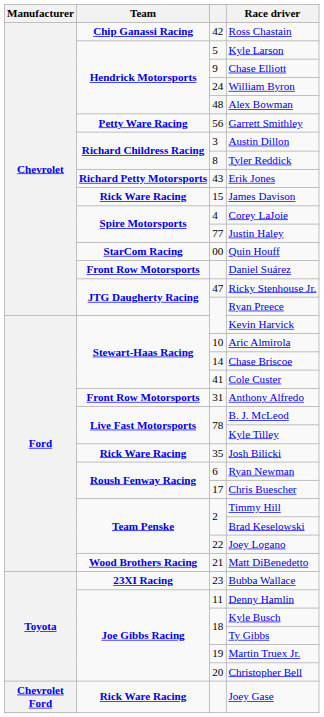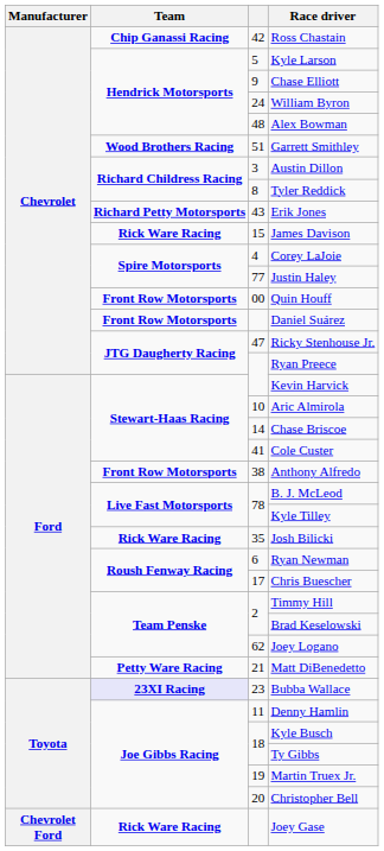 <table class="wikitable" style="font-size: 95%">
 <tr>
 <th>Manufacturer</th>
 <th>Team</th>
 <th></th>
 <th>Race driver</th>
 </tr>
 <tr>
 <th rowspan=16><a href='#'>Chevrolet</a></th>
 <td style="text-align:center;"><strong><a href='#'>Chip Ganassi Racing</a></strong></td>
 <td>42</td>
 <td><a href='#'>Ross Chastain</a></td>
 </tr>
 <tr>
 <td rowspan=4 style="text-align:center;"><strong><a href='#'>Hendrick Motorsports</a></strong></td>
 <td>5</td>
 <td><a href='#'>Kyle Larson</a></td>
 </tr>
 <tr>
 <td>9</td>
 <td><a href='#'>Chase Elliott</a></td>
 </tr>
 <tr>
 <td>24</td>
 <td><a href='#'>William Byron</a></td>
 </tr>
 <tr>
 <td>48</td>
 <td><a href='#'>Alex Bowman</a></td>
 </tr>
 <tr>
-<td style="text-align:center;"><strong><a href='#'>Petty Ware Racing</a></strong></td>
-<td>56</td>
+<td style="text-align:center;"><strong><a href='#'>Wood Brothers Racing</a></strong></td>
+<td>51</td>
 <td><a href='#'>Garrett Smithley</a></td>
 </tr>
 <tr>
 <td rowspan=2 style="text-align:center;"><strong><a href='#'>Richard Childress Racing</a></strong></td>
 <td>3</td>
 <td><a href='#'>Austin Dillon</a></td>
 </tr>
 <tr>
 <td>8</td>
 <td><a href='#'>Tyler Reddick</a></td>
 </tr>
 <tr>
 <td style="text-align:center;"><strong><a href='#'>Richard Petty Motorsports</a></strong></td>
 <td>43</td>
 <td><a href='#'>Erik Jones</a></td>
 </tr>
 <tr>
 <td style="text-align:center;"><strong><a href='#'>Rick Ware Racing</a></strong></td>
 <td>15</td>
 <td><a href='#'>James Davison</a></td>
 </tr>
 <tr>
 <td rowspan=2 style="text-align:center;"><strong><a href='#'>Spire Motorsports</a></strong></td>
 <td>4</td>
 <td><a href='#'>Corey LaJoie</a></td>
 </tr>
 <tr>
 <td>77</td>
 <td><a href='#'>Justin Haley</a></td>
 </tr>
 <tr>
-<td style="text-align:center;"><strong><a href='#'>StarCom Racing</a></strong></td>
+<td style="text-align:center;"><strong><a href='#'>Front Row Motorsports</a></strong></td>
 <td>00</td>
 <td><a href='#'>Quin Houff</a></td>
 </tr>
 <tr>
 <td style="text-align:center;"><strong><a href='#'>Front Row Motorsports</a></strong></td>
 <td></td>
 <td><a href='#'>Daniel Suárez</a></td>
 </tr>
 <tr>
 <td rowspan=2 style="text-align:center;"><strong><a href='#'>JTG Daugherty Racing</a></strong></td>
 <td>47</td>
 <td><a href='#'>Ricky Stenhouse Jr.</a></td>
 </tr>
 <tr>
 <td rowspan=2></td>
 <td><a href='#'>Ryan Preece</a> <small></small></td>
 </tr>
 <tr>
 <th rowspan=14><a href='#'>Ford</a></th>
 <td rowspan=4 style="text-align:center;"><strong><a href='#'>Stewart-Haas Racing</a></strong></td>
 <td><a href='#'>Kevin Harvick</a> <small></small></td>
 </tr>
 <tr>
 <td>10</td>
 <td><a href='#'>Aric Almirola</a></td>
 </tr>
 <tr>
 <td>14</td>
 <td><a href='#'>Chase Briscoe</a></td>
 </tr>
 <tr>
 <td>41</td>
 <td><a href='#'>Cole Custer</a></td>
 </tr>
 <tr>
 <td style="text-align:center;"><strong><a href='#'>Front Row Motorsports</a></strong></td>
-<td>31</td>
+<td>38</td>
 <td><a href='#'>Anthony Alfredo</a></td>
 </tr>
 <tr>
 <td rowspan=2 style="text-align:center;"><strong><a href='#'>Live Fast Motorsports</a></strong></td>
 <td rowspan=2>78</td>
 <td><a href='#'>B. J. McLeod</a> <small></small></td>
 </tr>
 <tr>
 <td><a href='#'>Kyle Tilley</a> <small></small></td>
 </tr>
 <tr>
 <td style="text-align:center;"><strong><a href='#'>Rick Ware Racing</a></strong></td>
 <td>35</td>
 <td><a href='#'>Josh Bilicki</a></td>
 </tr>
 <tr>
 <td rowspan=2 style="text-align:center;"><strong><a href='#'>Roush Fenway Racing</a></strong></td>
 <td>6</td>
 <td><a href='#'>Ryan Newman</a></td>
 </tr>
 <tr>
 <td>17</td>
 <td><a href='#'>Chris Buescher</a></td>
 </tr>
 <tr>
 <td rowspan=3 style="text-align:center;"><strong><a href='#'>Team Penske</a></strong></td>
 <td rowspan=2>2</td>
 <td><a href='#'>Timmy Hill</a> <small></small></td>
 </tr>
 <tr>
 <td><a href='#'>Brad Keselowski</a> <small></small></td>
 </tr>
 <tr>
-<td>22</td>
+<td>62</td>
 <td><a href='#'>Joey Logano</a></td>
 </tr>
 <tr>
-<td style="text-align:center;"><strong><a href='#'>Wood Brothers Racing</a></strong></td>
+<td style="text-align:center;"><strong><a href='#'>Petty Ware Racing</a></strong></td>
 <td>21</td>
 <td><a href='#'>Matt DiBenedetto</a></td>
 </tr>
 <tr>
 <th rowspan=6><a href='#'>Toyota</a></th>
-<td style="text-align:center;"><strong><a href='#'>23XI Racing</a></strong></td>
+<td style="background: lavender; text-align:center;"><strong><a href='#'>23XI Racing</a></strong></td>
 <td>23</td>
 <td><a href='#'>Bubba Wallace</a></td>
 </tr>
 <tr>
 <td rowspan=5 style="text-align:center;"><strong><a href='#'>Joe Gibbs Racing</a></strong></td>
 <td>11</td>
 <td><a href='#'>Denny Hamlin</a></td>
 </tr>
 <tr>
 <td rowspan=2>18</td>
 <td><a href='#'>Kyle Busch</a> <small></small></td>
 </tr>
 <tr>
 <td><a href='#'>Ty Gibbs</a> <small></small></td>
 </tr>
 <tr>
 <td>19</td>
 <td><a href='#'>Martin Truex Jr.</a></td>
 </tr>
 <tr>
 <td>20</td>
 <td><a href='#'>Christopher Bell</a></td>
 </tr>
 <tr>
 <th><a href='#'>Chevrolet</a> <small></small> <br> <a href='#'>Ford</a> <small></small></th>
 <td style="text-align:center;"><strong><a href='#'>Rick Ware Racing</a></strong></td>
 <td></td>
 <td><a href='#'>Joey Gase</a></td>
 </tr>
 </table>
